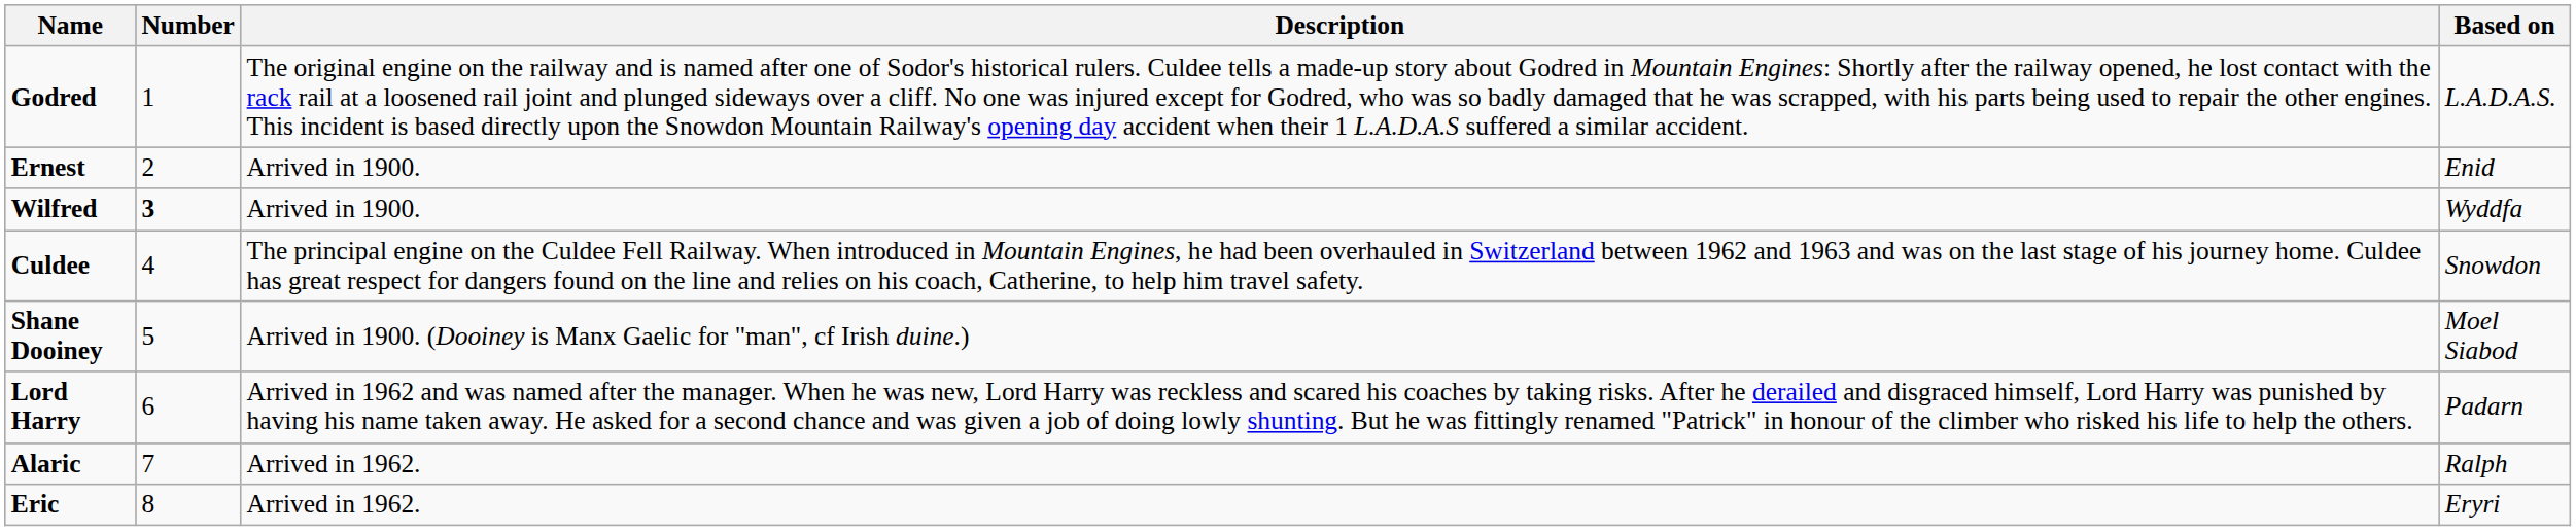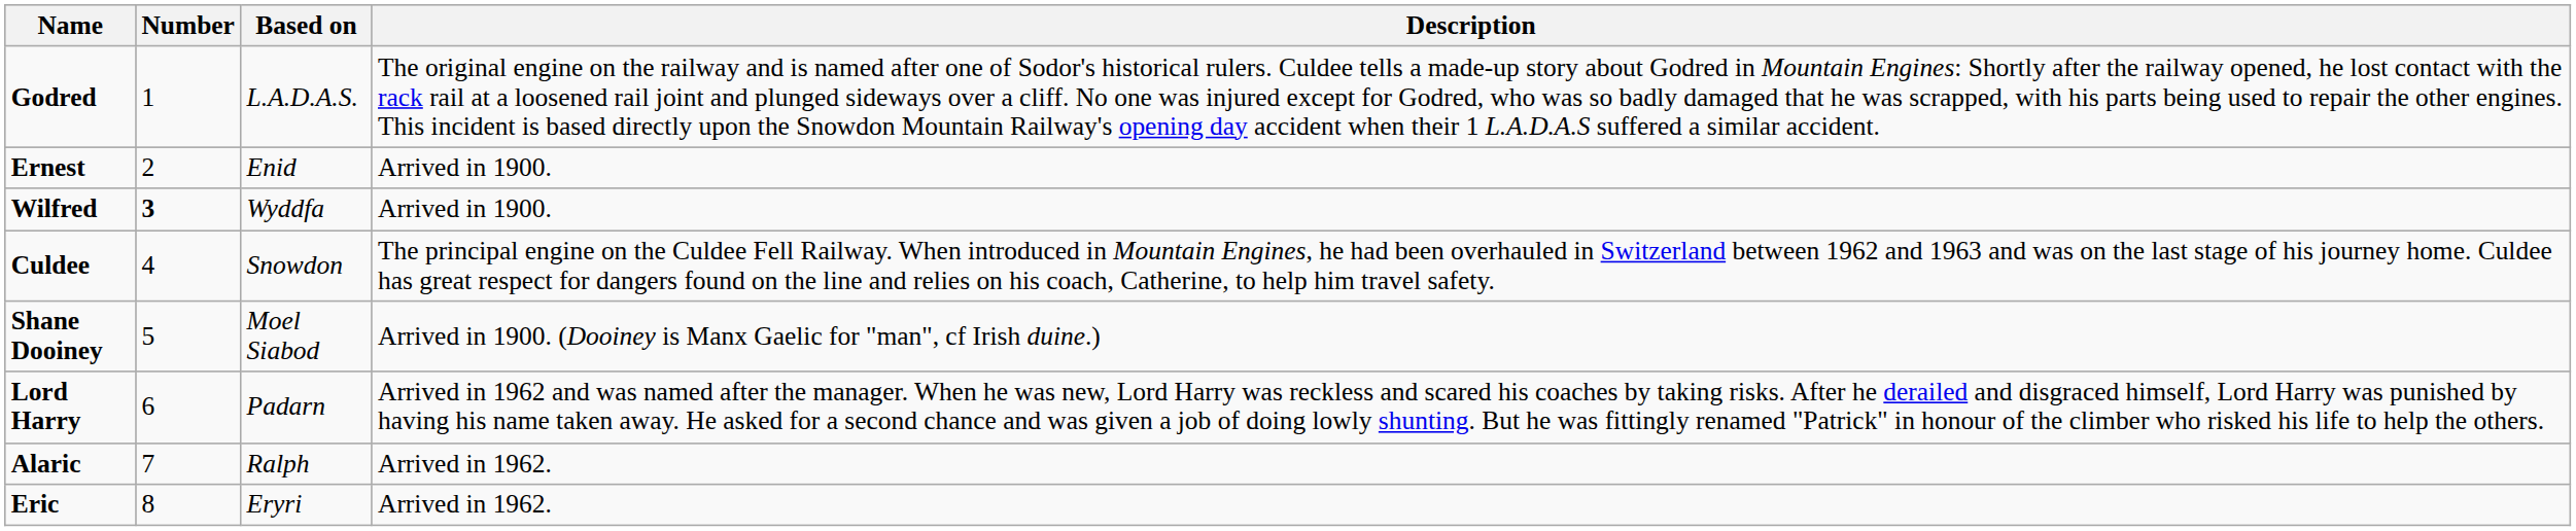 <table class="wikitable">
 <tr>
 <th>Name</th>
 <th>Number</th>
+<th>Based on</th>
 <th>Description</th>
-<th>Based on</th>
 </tr>
 <tr>
 <td><strong>Godred</strong></td>
 <td>1</td>
+<td><em>L.A.D.A.S.</em></td>
 <td>The original engine on the railway and is named after one of Sodor's historical rulers. Culdee tells a made-up story about Godred in <em>Mountain Engines</em>: Shortly after the railway opened, he lost contact with the <a href='#'>rack</a> rail at a loosened rail joint and plunged sideways over a cliff. No one was injured except for Godred, who was so badly damaged that he was scrapped, with his parts being used to repair the other engines. This incident is based directly upon the Snowdon Mountain Railway's <a href='#'>opening day</a> accident when their  1 <em>L.A.D.A.S</em> suffered a similar accident.</td>
-<td><em>L.A.D.A.S.</em></td>
 </tr>
 <tr>
 <td><strong>Ernest</strong></td>
 <td>2</td>
+<td><em>Enid</em></td>
 <td>Arrived in 1900.</td>
-<td><em>Enid</em></td>
 </tr>
 <tr>
 <td><strong>Wilfred</strong></td>
 <td><strong>3</strong></td>
+<td><em>Wyddfa</em></td>
 <td>Arrived in 1900.</td>
-<td><em>Wyddfa</em></td>
 </tr>
 <tr>
 <td><strong>Culdee</strong></td>
 <td>4</td>
+<td><em>Snowdon</em></td>
 <td>The principal engine on the Culdee Fell Railway. When introduced in <em>Mountain Engines</em>, he had been overhauled in <a href='#'>Switzerland</a> between 1962 and 1963 and was on the last stage of his journey home. Culdee has great respect for dangers found on the line and relies on his coach, Catherine, to help him travel safety.</td>
-<td><em>Snowdon</em></td>
 </tr>
 <tr>
 <td><strong>Shane Dooiney</strong></td>
 <td>5</td>
+<td><em>Moel</em> <em>Siabod</em></td>
 <td>Arrived in 1900. (<em>Dooiney</em> is Manx Gaelic for "man", cf Irish <em>duine</em>.)</td>
-<td><em>Moel</em> <em>Siabod</em></td>
 </tr>
 <tr>
 <td><strong>Lord Harry</strong></td>
 <td>6</td>
+<td><em>Padarn</em></td>
 <td>Arrived in 1962 and was named after the manager. When he was new, Lord Harry was reckless and scared his coaches by taking risks. After he <a href='#'>derailed</a> and disgraced himself, Lord Harry was punished by having his name taken away. He asked for a second chance and was given a job of doing lowly <a href='#'>shunting</a>. But he was fittingly renamed "Patrick" in honour of the climber who risked his life to help the others.</td>
-<td><em>Padarn</em></td>
 </tr>
 <tr>
 <td><strong>Alaric</strong></td>
 <td>7</td>
+<td><em>Ralph</em></td>
 <td>Arrived in 1962.</td>
-<td><em>Ralph</em></td>
 </tr>
 <tr>
 <td><strong>Eric</strong></td>
 <td>8</td>
+<td><em>Eryri</em></td>
 <td>Arrived in 1962.</td>
-<td><em>Eryri</em></td>
 </tr>
 </table>
